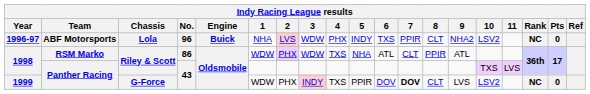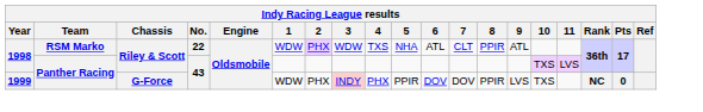 <table class="wikitable" style="text-align:center; font-size:90%">
 <tr>
 <th colspan=19><a href='#'>Indy Racing League</a> results</th>
 </tr>
 <tr>
 <th>Year</th>
 <th>Team</th>
 <th>Chassis</th>
 <th>No.</th>
 <th>Engine</th>
 <th>1</th>
 <th>2</th>
 <th>3</th>
 <th>4</th>
 <th>5</th>
 <th>6</th>
 <th>7</th>
 <th>8</th>
 <th>9</th>
 <th>10</th>
 <th>11</th>
 <th>Rank</th>
 <th>Pts</th>
 <th>Ref</th>
 </tr>
 <tr>
-<th><a href='#'>1996-97</a></th>
-<th>ABF Motorsports</th>
-<th><a href='#'>Lola</a></th>
-<th>96</th>
-<th><a href='#'>Buick</a></th>
-<td><a href='#'>NHA</a></td>
-<td style="background:#FFCFCF;"><a href='#'>LVS</a><br></td>
-<td><a href='#'>WDW</a></td>
-<td><a href='#'>PHX</a></td>
-<td><a href='#'>INDY</a></td>
-<td><a href='#'>TXS</a></td>
-<td><a href='#'>PPIR</a></td>
-<td><a href='#'>CLT</a></td>
-<td><a href='#'>NHA2</a></td>
-<td><a href='#'>LSV2</a></td>
-<td></td>
-<th>NC</th>
-<th>0</th>
-<th></th>
-</tr>
-<tr>
 <th rowspan=2><a href='#'>1998</a></th>
 <th><a href='#'>RSM Marko</a></th>
 <th rowspan=2><a href='#'>Riley & Scott</a></th>
-<th>86</th>
+<th>22</th>
 <th rowspan=3><a href='#'>Oldsmobile</a></th>
 <td><a href='#'>WDW</a></td>
 <td style="background:#EFCFFF;"><a href='#'>PHX</a><br></td>
 <td><a href='#'>WDW</a></td>
 <td><a href='#'>TXS</a></td>
 <td><a href='#'>NHA</a></td>
 <td>ATL</td>
 <td><a href='#'>CLT</a></td>
 <td><a href='#'>PPIR</a></td>
 <td>ATL</td>
 <td></td>
 <td></td>
 <th rowspan=2 style="background:#CFCFFF;">36th</th>
 <th rowspan=2 style="background:#CFCFFF;">17</th>
 <th rowspan=2></th>
 </tr>
 <tr>
 <th rowspan=2><a href='#'>Panther Racing</a></th>
 <th rowspan=3>43</th>
 <td></td>
 <td></td>
 <td></td>
 <td></td>
 <td></td>
 <td></td>
 <td></td>
 <td></td>
 <td></td>
 <td style="background:#EFCFFF;">TXS<br></td>
 <td style="background:#EFCFFF;">LVS<br></td>
 </tr>
 <tr>
 <th><a href='#'>1999</a></th>
 <th><a href='#'>G-Force</a></th>
 <td>WDW</td>
 <td>PHX</td>
 <td style="background:#FFCFCF;"><a href='#'>INDY</a><br></td>
-<td>TXS</td>
+<td><a href='#'>PHX</a></td>
 <td>PPIR</td>
 <td><a href='#'>DOV</a></td>
-<td><strong>DOV</strong></td>
-<td><a href='#'>CLT</a></td>
+<td>DOV</td>
+<td>PPIR</td>
 <td>LVS</td>
-<td><a href='#'>LSV2</a></td>
+<td>TXS</td>
 <td></td>
 <th>NC</th>
 <th>0</th>
 <th></th>
 </tr>
 </table>
